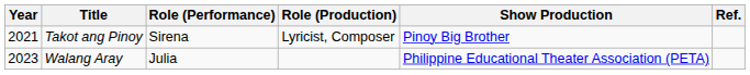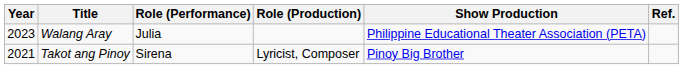 <table class="wikitable">
 <tr>
 <th>Year</th>
 <th>Title</th>
 <th>Role (Performance)</th>
 <th>Role (Production)</th>
 <th>Show Production</th>
 <th>Ref.</th>
 </tr>
 <tr>
+<td>2023</td>
+<td><em>Walang Aray</em></td>
+<td>Julia</td>
+<td></td>
+<td><a href='#'>Philippine Educational Theater Association (PETA)</a></td>
+<td></td>
+</tr>
+<tr>
 <td>2021</td>
 <td><em>Takot ang Pinoy</em></td>
 <td>Sirena</td>
 <td>Lyricist, Composer</td>
 <td><a href='#'>Pinoy Big Brother</a></td>
 <td></td>
 </tr>
-<tr>
-<td>2023</td>
-<td><em>Walang Aray</em></td>
-<td>Julia</td>
-<td></td>
-<td><a href='#'>Philippine Educational Theater Association (PETA)</a></td>
-<td></td>
-</tr>
 </table>
